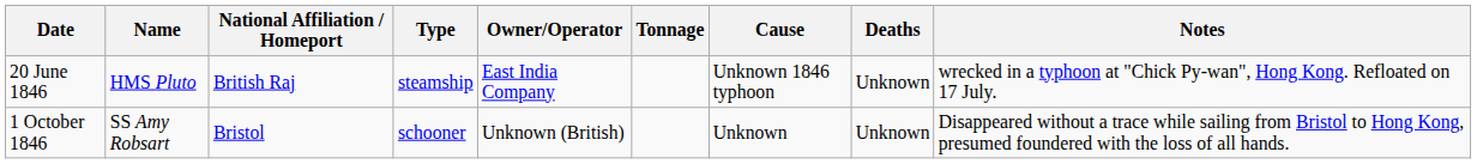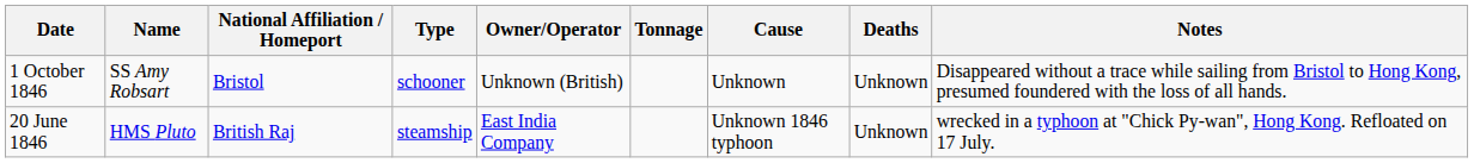 <table class="wikitable sortable" align="center">
 <tr>
 <th data-sort-type=date>Date<br></th>
 <th>Name</th>
 <th>National Affiliation / Homeport</th>
 <th>Type</th>
 <th>Owner/Operator</th>
 <th data-sort-type="number">Tonnage</th>
 <th>Cause</th>
 <th data-sort-type="number">Deaths</th>
 <th>Notes</th>
 </tr>
 <tr>
+<td>1 October 1846</td>
+<td>SS <em>Amy Robsart</em></td>
+<td> <a href='#'>Bristol</a></td>
+<td><a href='#'>schooner</a></td>
+<td>Unknown (British)</td>
+<td></td>
+<td>Unknown</td>
+<td>Unknown</td>
+<td>Disappeared without a trace while sailing from <a href='#'>Bristol</a> to <a href='#'>Hong Kong</a>, presumed foundered with the loss of all hands.</td>
+</tr>
+<tr>
 <td>20 June 1846</td>
 <td><a href='#'>HMS <em>Pluto</em></a></td>
 <td> <a href='#'>British Raj</a></td>
 <td><a href='#'>steamship</a></td>
 <td> <a href='#'>East India Company</a></td>
 <td></td>
 <td>Unknown 1846 typhoon</td>
 <td>Unknown</td>
 <td>wrecked in a <a href='#'>typhoon</a> at "Chick Py-wan", <a href='#'>Hong Kong</a>. Refloated on 17 July.</td>
 </tr>
-<tr>
-<td>1 October 1846</td>
-<td>SS <em>Amy Robsart</em></td>
-<td> <a href='#'>Bristol</a></td>
-<td><a href='#'>schooner</a></td>
-<td>Unknown (British)</td>
-<td></td>
-<td>Unknown</td>
-<td>Unknown</td>
-<td>Disappeared without a trace while sailing from <a href='#'>Bristol</a> to <a href='#'>Hong Kong</a>, presumed foundered with the loss of all hands.</td>
-</tr>
 </table>
